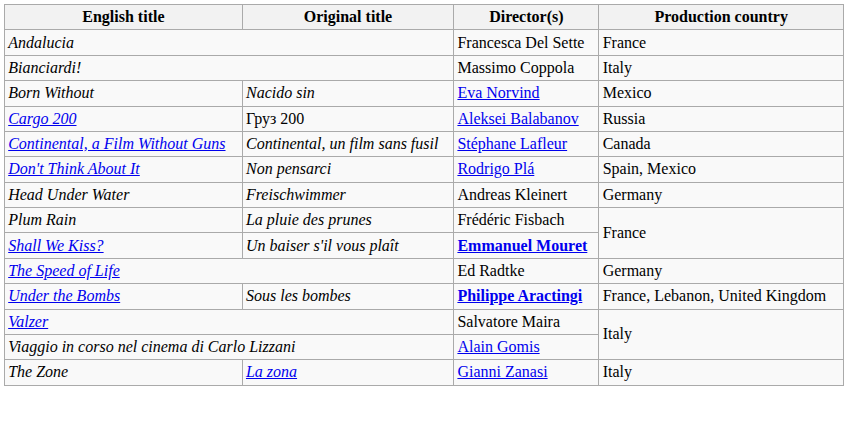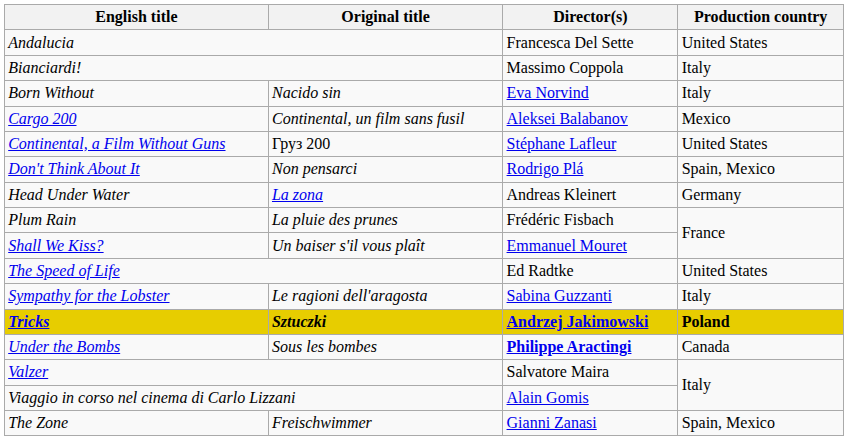 <table class="wikitable" style="width:95%; margin-bottom:0px">
 <tr>
 <th>English title</th>
 <th>Original title</th>
 <th>Director(s)</th>
 <th>Production country</th>
 </tr>
 <tr>
 <td colspan=2><em>Andalucia</em></td>
 <td>Francesca Del Sette</td>
-<td>France</td>
+<td>United States</td>
 </tr>
 <tr>
 <td colspan=2><em>Bianciardi!</em></td>
 <td data-sort-value="Coppola">Massimo Coppola</td>
 <td>Italy</td>
 </tr>
 <tr>
 <td><em>Born Without</em></td>
 <td><em>Nacido sin</em></td>
 <td data-sort-value="Norvind"><a href='#'>Eva Norvind</a></td>
+<td>Italy</td>
+</tr>
+<tr>
+<td><em><a href='#'>Cargo 200</a></em></td>
+<td><em>Continental, un film sans fusil</em></td>
+<td data-sort-value="Balabanov"><a href='#'>Aleksei Balabanov</a></td>
 <td>Mexico</td>
 </tr>
 <tr>
-<td><em><a href='#'>Cargo 200</a></em></td>
+<td><em><a href='#'>Continental, a Film Without Guns</a></em></td>
 <td>Груз 200</td>
-<td data-sort-value="Balabanov"><a href='#'>Aleksei Balabanov</a></td>
-<td>Russia</td>
-</tr>
-<tr>
-<td><em><a href='#'>Continental, a Film Without Guns</a></em></td>
-<td><em>Continental, un film sans fusil</em></td>
 <td data-sort-value="Lafleur"><a href='#'>Stéphane Lafleur</a></td>
-<td>Canada</td>
+<td>United States</td>
 </tr>
 <tr>
 <td><em><a href='#'>Don't Think About It</a></em></td>
 <td><em>Non pensarci</em></td>
 <td data-sort-value="Plá"><a href='#'>Rodrigo Plá</a></td>
 <td>Spain, Mexico</td>
 </tr>
 <tr>
 <td><em>Head Under Water</em></td>
-<td><em>Freischwimmer</em></td>
+<td data-sort-value="Zona"><em><a href='#'>La zona</a></em></td>
 <td data-sort-value="Kleinert">Andreas Kleinert</td>
 <td>Germany</td>
 </tr>
 <tr>
 <td><em>Plum Rain</em></td>
 <td data-sort-value=""><em>La pluie des prunes</em></td>
 <td data-sort-value="Fisbach">Frédéric Fisbach</td>
 <td rowspan="2">France</td>
 </tr>
 <tr>
 <td><em><a href='#'>Shall We Kiss?</a></em></td>
 <td data-sort-value="Baiser"><em>Un baiser s'il vous plaît</em></td>
-<td data-sort-value="Mouret"><strong><a href='#'>Emmanuel Mouret</a></strong></td>
+<td data-sort-value="Mouret"><a href='#'>Emmanuel Mouret</a></td>
 </tr>
 <tr>
 <td colspan=2 data-sort-value="Speed"><em><a href='#'>The Speed of Life</a></em></td>
 <td data-sort-value="Radtke">Ed Radtke</td>
-<td>Germany</td>
+<td>United States</td>
+</tr>
+<tr>
+<td><em><a href='#'>Sympathy for the Lobster</a></em></td>
+<td data-sort-value="Ragioni"><em>Le ragioni dell'aragosta</em></td>
+<td data-sort-value="Guzzanti"><a href='#'>Sabina Guzzanti</a></td>
+<td>Italy</td>
+</tr>
+<tr style="background:#E7CD00;">
+<td><em><a href='#'><strong>Tricks</strong></a></em></td>
+<td><strong><em>Sztuczki</em></strong></td>
+<td data-sort-value="Jakimowski"><strong><a href='#'>Andrzej Jakimowski</a></strong></td>
+<td><strong>Poland</strong></td>
 </tr>
 <tr>
 <td><em><a href='#'>Under the Bombs</a></em></td>
 <td><em>Sous les bombes</em></td>
 <td data-sort-value="Aractingi"><strong><a href='#'>Philippe Aractingi</a></strong></td>
-<td>France, Lebanon, United Kingdom</td>
+<td>Canada</td>
 </tr>
 <tr>
 <td colspan="2"><em><a href='#'>Valzer</a></em></td>
 <td>Salvatore Maira</td>
 <td rowspan="2">Italy</td>
 </tr>
 <tr>
 <td colspan="2"><em>Viaggio in corso nel cinema di Carlo Lizzani</em></td>
 <td data-sort-value="Gomis"><a href='#'>Alain Gomis</a></td>
 </tr>
 <tr>
 <td data-sort-value="Zone"><em>The Zone</em></td>
-<td data-sort-value="Zona"><em><a href='#'>La zona</a></em></td>
+<td><em>Freischwimmer</em></td>
 <td data-sort-value="Zanasi"><a href='#'>Gianni Zanasi</a></td>
-<td>Italy</td>
+<td>Spain, Mexico</td>
 </tr>
 </table>
